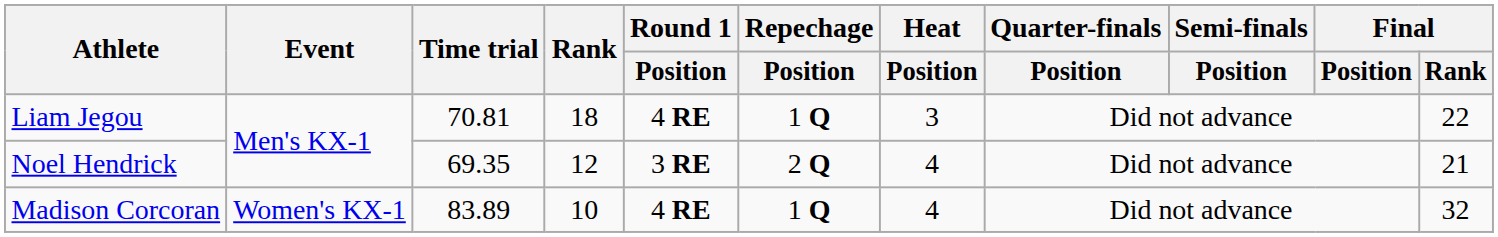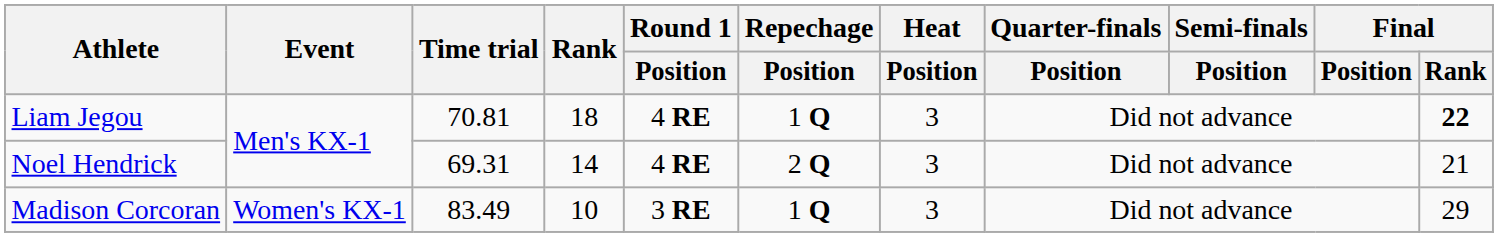 <table class="wikitable" style="font-size:90%">
 <tr>
 <th rowspan="2">Athlete</th>
 <th rowspan="2">Event</th>
 <th rowspan="2">Time trial</th>
 <th rowspan="2">Rank</th>
 <th>Round 1</th>
 <th>Repechage</th>
 <th>Heat</th>
 <th>Quarter-finals</th>
 <th>Semi-finals</th>
 <th colspan=2>Final</th>
 </tr>
 <tr style="font-size:95%">
 <th>Position</th>
 <th>Position</th>
 <th>Position</th>
 <th>Position</th>
 <th>Position</th>
 <th>Position</th>
 <th>Rank</th>
 </tr>
 <tr align=center>
 <td align=left><a href='#'>Liam Jegou</a></td>
 <td align="left" rowspan=2><a href='#'>Men's KX-1</a></td>
 <td>70.81</td>
 <td>18</td>
 <td>4 <strong>RE</strong></td>
 <td>1 <strong>Q</strong></td>
 <td>3</td>
 <td colspan=3>Did not advance</td>
-<td>22</td>
+<td><strong>22</strong></td>
 </tr>
 <tr align=center>
 <td align="left"><a href='#'>Noel Hendrick</a></td>
-<td>69.35</td>
-<td>12</td>
-<td>3 <strong>RE</strong></td>
+<td>69.31</td>
+<td>14</td>
+<td>4 <strong>RE</strong></td>
 <td>2 <strong>Q</strong></td>
-<td>4</td>
+<td>3</td>
 <td colspan=3>Did not advance</td>
 <td>21</td>
 </tr>
 <tr align=center>
 <td align=left><a href='#'>Madison Corcoran</a></td>
 <td align=left><a href='#'>Women's KX-1</a></td>
-<td>83.89</td>
+<td>83.49</td>
 <td>10</td>
-<td>4 <strong>RE</strong></td>
+<td>3 <strong>RE</strong></td>
 <td>1 <strong>Q</strong></td>
-<td>4</td>
+<td>3</td>
 <td colspan=3>Did not advance</td>
-<td>32</td>
+<td>29</td>
 </tr>
 </table>
